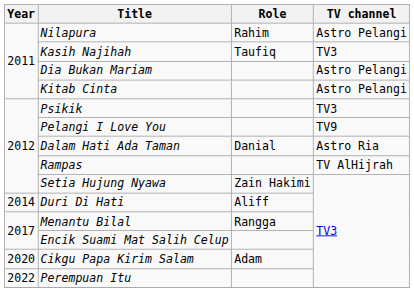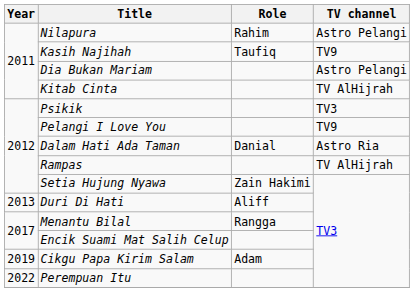 <table class="wikitable">
 <tr>
 <th>Year</th>
 <th>Title</th>
 <th>Role</th>
 <th>TV channel</th>
 </tr>
 <tr>
 <td rowspan="4">2011</td>
 <td><em>Nilapura</em></td>
 <td>Rahim</td>
 <td>Astro Pelangi</td>
 </tr>
 <tr>
 <td><em>Kasih Najihah</em></td>
 <td>Taufiq</td>
-<td>TV3</td>
+<td>TV9</td>
 </tr>
 <tr>
 <td><em>Dia Bukan Mariam</em></td>
 <td></td>
 <td>Astro Pelangi</td>
 </tr>
 <tr>
 <td><em>Kitab Cinta</em></td>
 <td></td>
-<td>Astro Pelangi</td>
+<td>TV AlHijrah</td>
 </tr>
 <tr>
 <td rowspan="5">2012</td>
 <td><em>Psikik</em></td>
 <td></td>
 <td>TV3</td>
 </tr>
 <tr>
 <td><em>Pelangi I Love You</em></td>
 <td></td>
 <td>TV9</td>
 </tr>
 <tr>
 <td><em>Dalam Hati Ada Taman</em></td>
 <td>Danial</td>
 <td>Astro Ria</td>
 </tr>
 <tr>
 <td><em>Rampas</em></td>
 <td></td>
 <td>TV AlHijrah</td>
 </tr>
 <tr>
 <td><em>Setia Hujung Nyawa</em></td>
 <td>Zain Hakimi</td>
 <td rowspan="6"><a href='#'>TV3</a></td>
 </tr>
 <tr>
-<td>2014</td>
+<td>2013</td>
 <td><em>Duri Di Hati</em></td>
 <td>Aliff</td>
 </tr>
 <tr>
 <td rowspan="2">2017</td>
 <td><em>Menantu Bilal</em></td>
 <td>Rangga</td>
 </tr>
 <tr>
 <td><em>Encik Suami Mat Salih Celup</em></td>
 <td></td>
 </tr>
 <tr>
-<td>2020</td>
+<td>2019</td>
 <td><em>Cikgu Papa Kirim Salam</em></td>
 <td>Adam</td>
 </tr>
 <tr>
 <td>2022</td>
 <td><em>Perempuan Itu</em></td>
 <td></td>
 </tr>
 <tr>
 </tr>
 </table>
